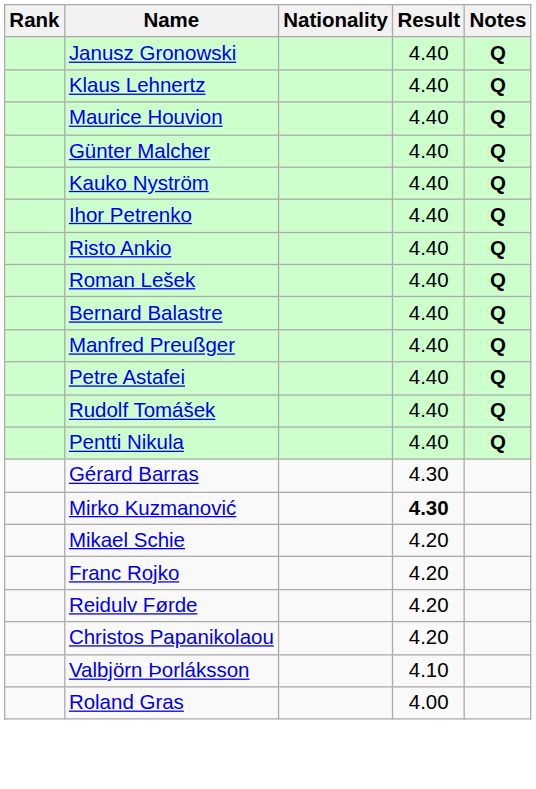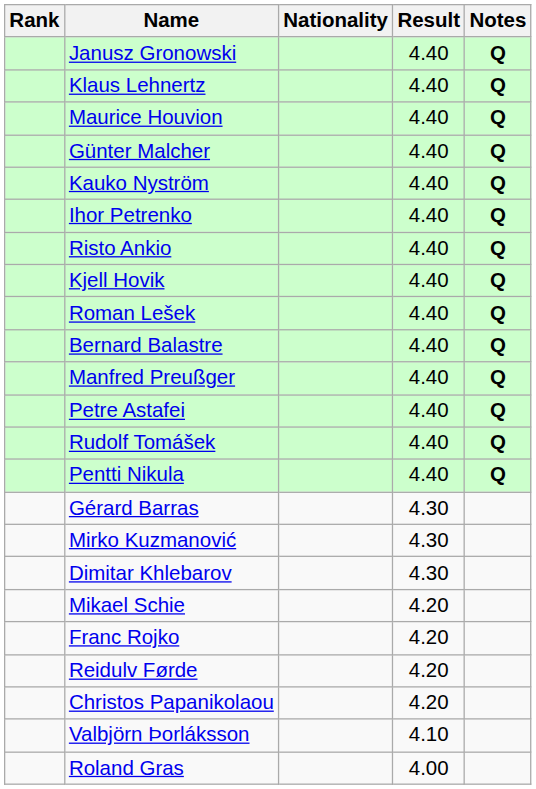 <table class="wikitable sortable" style="text-align:center">
 <tr>
 <th>Rank</th>
 <th>Name</th>
 <th>Nationality</th>
 <th>Result</th>
 <th>Notes</th>
 </tr>
 <tr bgcolor=ccffcc>
 <td></td>
 <td align=left><a href='#'>Janusz Gronowski</a></td>
 <td align=left></td>
 <td>4.40</td>
 <td><strong>Q</strong></td>
 </tr>
 <tr bgcolor=ccffcc>
 <td></td>
 <td align=left><a href='#'>Klaus Lehnertz</a></td>
 <td align=left></td>
 <td>4.40</td>
 <td><strong>Q</strong></td>
 </tr>
 <tr bgcolor=ccffcc>
 <td></td>
 <td align=left><a href='#'>Maurice Houvion</a></td>
 <td align=left></td>
 <td>4.40</td>
 <td><strong>Q</strong></td>
 </tr>
 <tr bgcolor=ccffcc>
 <td></td>
 <td align=left><a href='#'>Günter Malcher</a></td>
 <td align=left></td>
 <td>4.40</td>
 <td><strong>Q</strong></td>
 </tr>
 <tr bgcolor=ccffcc>
 <td></td>
 <td align=left><a href='#'>Kauko Nyström</a></td>
 <td align=left></td>
 <td>4.40</td>
 <td><strong>Q</strong></td>
 </tr>
 <tr bgcolor=ccffcc>
 <td></td>
 <td align=left><a href='#'>Ihor Petrenko</a></td>
 <td align=left></td>
 <td>4.40</td>
 <td><strong>Q</strong></td>
 </tr>
 <tr bgcolor=ccffcc>
 <td></td>
 <td align=left><a href='#'>Risto Ankio</a></td>
 <td align=left></td>
 <td>4.40</td>
 <td><strong>Q</strong></td>
 </tr>
 <tr bgcolor=ccffcc>
 <td></td>
+<td align=left><a href='#'>Kjell Hovik</a></td>
+<td align=left></td>
+<td>4.40</td>
+<td><strong>Q</strong></td>
+</tr>
+<tr bgcolor=ccffcc>
+<td></td>
 <td align=left><a href='#'>Roman Lešek</a></td>
 <td align=left></td>
 <td>4.40</td>
 <td><strong>Q</strong></td>
 </tr>
 <tr bgcolor=ccffcc>
 <td></td>
 <td align=left><a href='#'>Bernard Balastre</a></td>
 <td align=left></td>
 <td>4.40</td>
 <td><strong>Q</strong></td>
 </tr>
 <tr bgcolor=ccffcc>
 <td></td>
 <td align=left><a href='#'>Manfred Preußger</a></td>
 <td align=left></td>
 <td>4.40</td>
 <td><strong>Q</strong></td>
 </tr>
 <tr bgcolor=ccffcc>
 <td></td>
 <td align=left><a href='#'>Petre Astafei</a></td>
 <td align=left></td>
 <td>4.40</td>
 <td><strong>Q</strong></td>
 </tr>
 <tr bgcolor=ccffcc>
 <td></td>
 <td align=left><a href='#'>Rudolf Tomášek</a></td>
 <td align=left></td>
 <td>4.40</td>
 <td><strong>Q</strong></td>
 </tr>
 <tr bgcolor=ccffcc>
 <td></td>
 <td align=left><a href='#'>Pentti Nikula</a></td>
 <td align=left></td>
 <td>4.40</td>
 <td><strong>Q</strong></td>
 </tr>
 <tr>
 <td></td>
 <td align=left><a href='#'>Gérard Barras</a></td>
 <td align=left></td>
 <td>4.30</td>
 <td></td>
 </tr>
 <tr>
 <td></td>
 <td align=left><a href='#'>Mirko Kuzmanović</a></td>
 <td align=left></td>
-<td><strong>4.30</strong></td>
+<td>4.30</td>
+<td></td>
+</tr>
+<tr>
+<td></td>
+<td align=left><a href='#'>Dimitar Khlebarov</a></td>
+<td align=left></td>
+<td>4.30</td>
 <td></td>
 </tr>
 <tr>
 <td></td>
 <td align=left><a href='#'>Mikael Schie</a></td>
 <td align=left></td>
 <td>4.20</td>
 <td></td>
 </tr>
 <tr>
 <td></td>
 <td align=left><a href='#'>Franc Rojko</a></td>
 <td align=left></td>
 <td>4.20</td>
 <td></td>
 </tr>
 <tr>
 <td></td>
 <td align=left><a href='#'>Reidulv Førde</a></td>
 <td align=left></td>
 <td>4.20</td>
 <td></td>
 </tr>
 <tr>
 <td></td>
 <td align=left><a href='#'>Christos Papanikolaou</a></td>
 <td align=left></td>
 <td>4.20</td>
 <td></td>
 </tr>
 <tr>
 <td></td>
 <td align=left><a href='#'>Valbjörn Þorláksson</a></td>
 <td align=left></td>
 <td>4.10</td>
 <td></td>
 </tr>
 <tr>
 <td></td>
 <td align=left><a href='#'>Roland Gras</a></td>
 <td align=left></td>
 <td>4.00</td>
 <td></td>
 </tr>
 </table>
